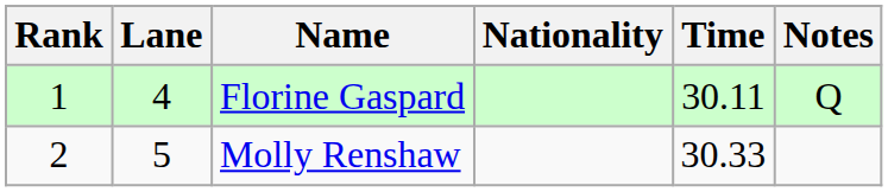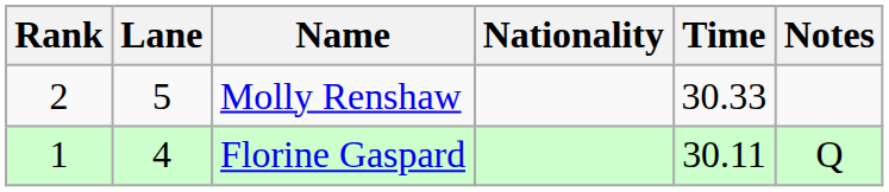 <table class="wikitable sortable" style="text-align:center">
 <tr>
 <th>Rank</th>
 <th>Lane</th>
 <th>Name</th>
 <th>Nationality</th>
 <th>Time</th>
 <th>Notes</th>
 </tr>
+<tr>
+<td>2</td>
+<td>5</td>
+<td align=left><a href='#'>Molly Renshaw</a></td>
+<td align=left></td>
+<td>30.33</td>
+<td></td>
+</tr>
 <tr bgcolor=ccffcc>
 <td>1</td>
 <td>4</td>
 <td align=left><a href='#'>Florine Gaspard</a></td>
 <td align=left></td>
 <td>30.11</td>
 <td>Q</td>
 </tr>
-<tr>
-<td>2</td>
-<td>5</td>
-<td align=left><a href='#'>Molly Renshaw</a></td>
-<td align=left></td>
-<td>30.33</td>
-<td></td>
-</tr>
 </table>
